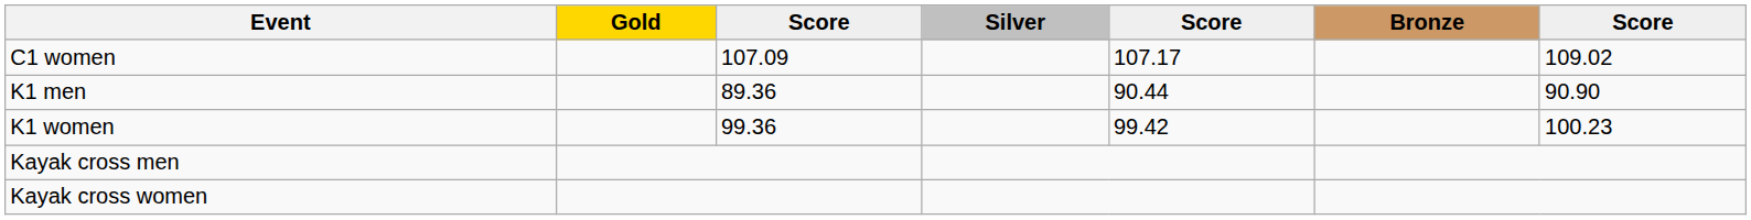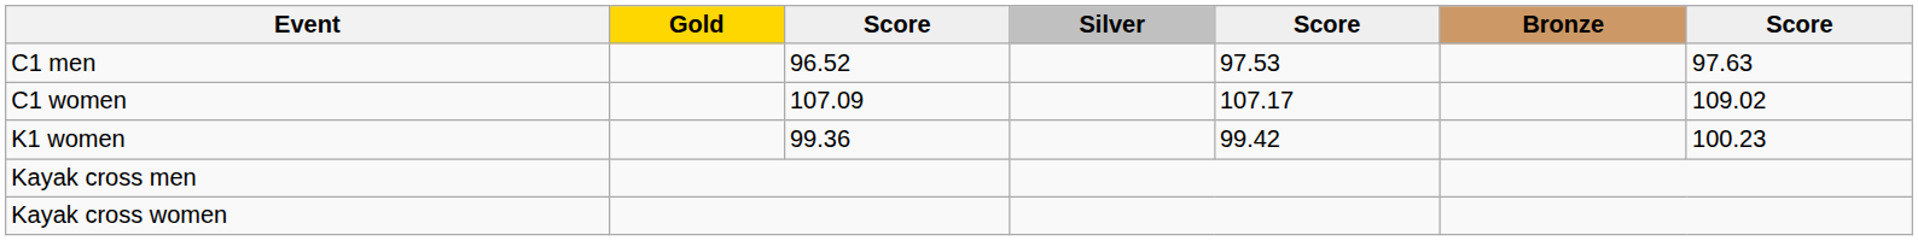 <table class="wikitable" width=100%>
 <tr>
 <th>Event</th>
 <td align=center bgcolor="gold"><strong>Gold</strong></td>
 <td align=center bgcolor="EFEFEF"><strong>Score</strong></td>
 <td align=center bgcolor="silver"><strong>Silver</strong></td>
 <td align=center bgcolor="EFEFEF"><strong>Score</strong></td>
 <td align=center bgcolor="CC9966"><strong>Bronze</strong></td>
 <td align=center bgcolor="EFEFEF"><strong>Score</strong></td>
 </tr>
 <tr>
+<td>C1 men</td>
+<td></td>
+<td>96.52</td>
+<td></td>
+<td>97.53</td>
+<td></td>
+<td>97.63</td>
+</tr>
+<tr>
 <td>C1 women</td>
 <td></td>
 <td>107.09</td>
 <td></td>
 <td>107.17</td>
 <td></td>
 <td>109.02</td>
-</tr>
-<tr>
-<td>K1 men</td>
-<td></td>
-<td>89.36</td>
-<td></td>
-<td>90.44</td>
-<td></td>
-<td>90.90</td>
 </tr>
 <tr>
 <td>K1 women</td>
 <td></td>
 <td>99.36</td>
 <td></td>
 <td>99.42</td>
 <td></td>
 <td>100.23</td>
 </tr>
 <tr>
 <td>Kayak cross men</td>
 <td colspan=2></td>
 <td colspan=2></td>
 <td colspan=2></td>
 </tr>
 <tr>
 <td>Kayak cross women</td>
 <td colspan=2></td>
 <td colspan=2></td>
 <td colspan=2></td>
 </tr>
 </table>
